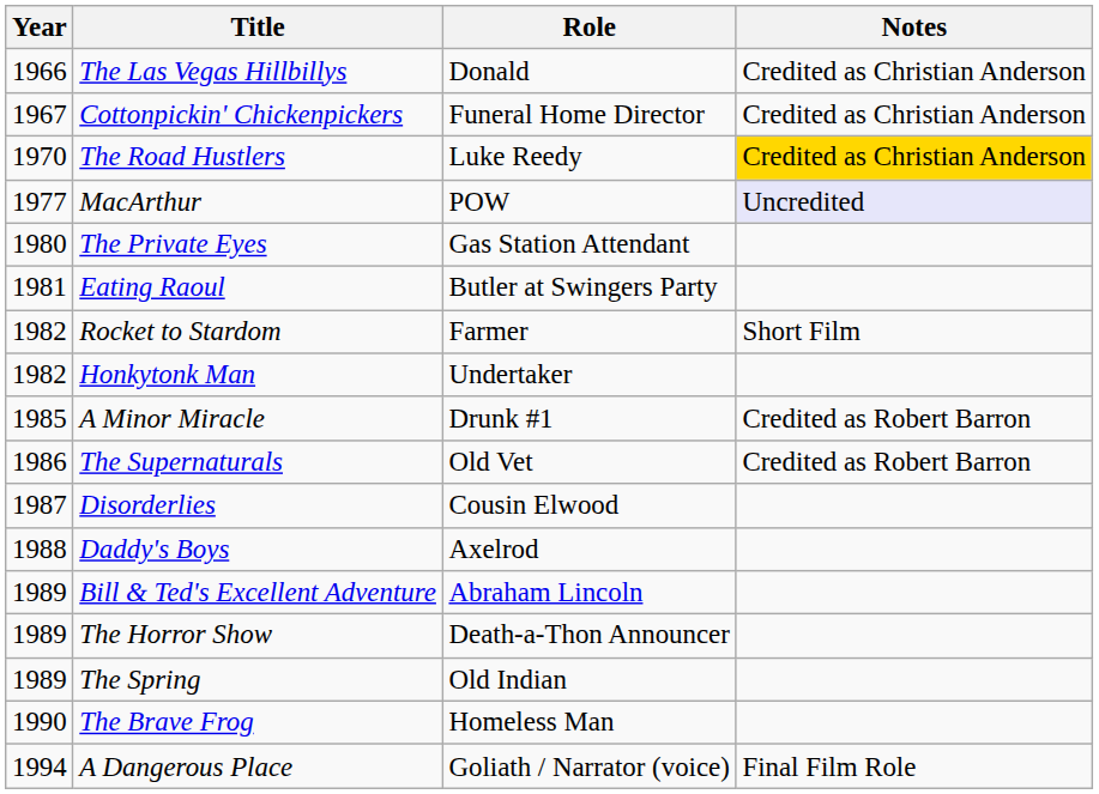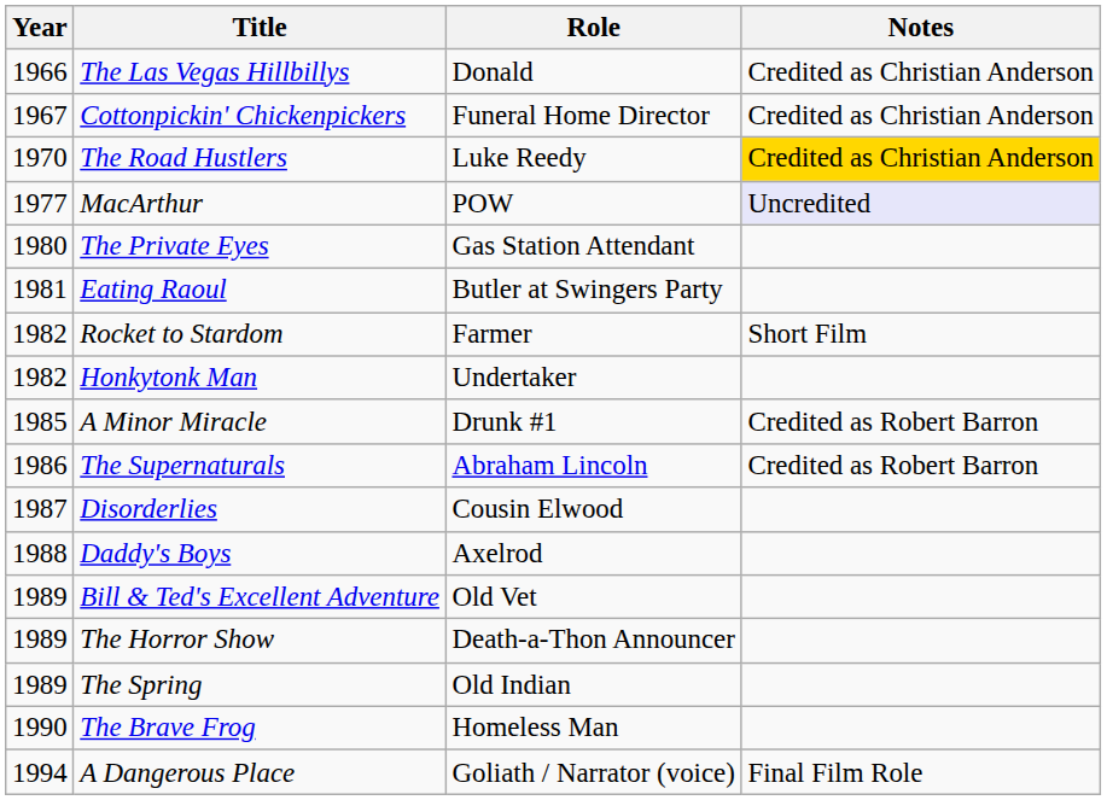 <table class="wikitable sortable">
 <tr>
 <th>Year</th>
 <th>Title</th>
 <th>Role</th>
 <th>Notes</th>
 </tr>
 <tr>
 <td>1966</td>
 <td><em><a href='#'>The Las Vegas Hillbillys</a></em></td>
 <td>Donald</td>
 <td>Credited as Christian Anderson</td>
 </tr>
 <tr>
 <td>1967</td>
 <td><em><a href='#'>Cottonpickin' Chickenpickers</a></em></td>
 <td>Funeral Home Director</td>
 <td>Credited as Christian Anderson</td>
 </tr>
 <tr>
 <td>1970</td>
 <td><em><a href='#'>The Road Hustlers</a></em></td>
 <td>Luke Reedy</td>
 <td style="background: gold;">Credited as Christian Anderson</td>
 </tr>
 <tr>
 <td>1977</td>
 <td><em>MacArthur</em></td>
 <td>POW</td>
 <td style="background: lavender;">Uncredited</td>
 </tr>
 <tr>
 <td>1980</td>
 <td><em><a href='#'>The Private Eyes</a></em></td>
 <td>Gas Station Attendant</td>
 <td></td>
 </tr>
 <tr>
 <td>1981</td>
 <td><em><a href='#'>Eating Raoul</a></em></td>
 <td>Butler at Swingers Party</td>
 <td></td>
 </tr>
 <tr>
 <td>1982</td>
 <td><em>Rocket to Stardom</em></td>
 <td>Farmer</td>
 <td>Short Film</td>
 </tr>
 <tr>
 <td>1982</td>
 <td><em><a href='#'>Honkytonk Man</a></em></td>
 <td>Undertaker</td>
 <td></td>
 </tr>
 <tr>
 <td>1985</td>
 <td><em>A Minor Miracle</em></td>
 <td>Drunk #1</td>
 <td>Credited as Robert Barron</td>
 </tr>
 <tr>
 <td>1986</td>
 <td><em><a href='#'>The Supernaturals</a></em></td>
-<td>Old Vet</td>
+<td><a href='#'>Abraham Lincoln</a></td>
 <td>Credited as Robert Barron</td>
 </tr>
 <tr>
 <td>1987</td>
 <td><em><a href='#'>Disorderlies</a></em></td>
 <td>Cousin Elwood</td>
 <td></td>
 </tr>
 <tr>
 <td>1988</td>
 <td><em><a href='#'>Daddy's Boys</a></em></td>
 <td>Axelrod</td>
 <td></td>
 </tr>
 <tr>
 <td>1989</td>
 <td><em><a href='#'>Bill & Ted's Excellent Adventure</a></em></td>
-<td><a href='#'>Abraham Lincoln</a></td>
+<td>Old Vet</td>
 <td></td>
 </tr>
 <tr>
 <td>1989</td>
 <td><em>The Horror Show</em></td>
 <td>Death-a-Thon Announcer</td>
 <td></td>
 </tr>
 <tr>
 <td>1989</td>
 <td><em>The Spring</em></td>
 <td>Old Indian</td>
 <td></td>
 </tr>
 <tr>
 <td>1990</td>
 <td><em><a href='#'>The Brave Frog</a></em></td>
 <td>Homeless Man</td>
 <td></td>
 </tr>
 <tr>
 <td>1994</td>
 <td><em>A Dangerous Place</em></td>
 <td>Goliath / Narrator (voice)</td>
 <td>Final Film Role</td>
 </tr>
 </table>
